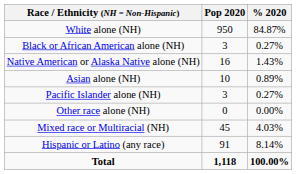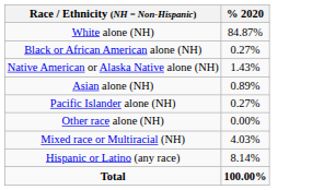 <table class="wikitable" style="text-align:center;">
 <tr>
 <th>Race / Ethnicity <small>(<em>NH = Non-Hispanic</em>)</small></th>
-<th>Pop 2020</th>
 <th>% 2020</th>
 </tr>
 <tr>
 <td><a href='#'>White</a> alone (NH)</td>
-<td>950</td>
 <td>84.87%</td>
 </tr>
 <tr>
 <td><a href='#'>Black or African American</a> alone (NH)</td>
-<td>3</td>
 <td>0.27%</td>
 </tr>
 <tr>
 <td><a href='#'>Native American</a> or <a href='#'>Alaska Native</a> alone (NH)</td>
-<td>16</td>
 <td>1.43%</td>
 </tr>
 <tr>
 <td><a href='#'>Asian</a> alone (NH)</td>
-<td>10</td>
 <td>0.89%</td>
 </tr>
 <tr>
 <td><a href='#'>Pacific Islander</a> alone (NH)</td>
-<td>3</td>
 <td>0.27%</td>
 </tr>
 <tr>
 <td><a href='#'>Other race</a> alone (NH)</td>
-<td>0</td>
 <td>0.00%</td>
 </tr>
 <tr>
 <td><a href='#'>Mixed race or Multiracial</a> (NH)</td>
-<td>45</td>
 <td>4.03%</td>
 </tr>
 <tr>
 <td><a href='#'>Hispanic or Latino</a> (any race)</td>
-<td>91</td>
 <td>8.14%</td>
 </tr>
 <tr>
 <td><strong>Total</strong></td>
-<td><strong>1,118</strong></td>
 <td><strong>100.00%</strong></td>
 </tr>
 </table>
